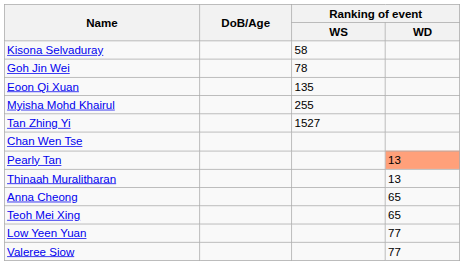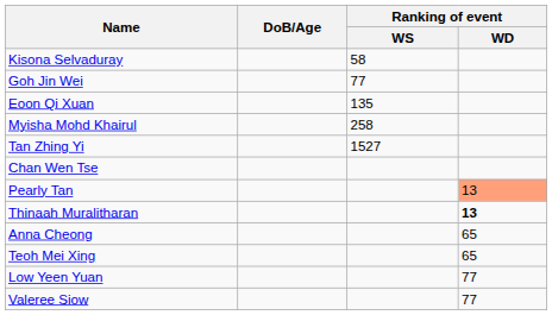 <table class="wikitable"  style="width:600px; font-size:95%;">
 <tr>
 <th align="left" rowspan="2">Name</th>
 <th align="left" rowspan="2">DoB/Age</th>
 <th align="center" colspan="2">Ranking of event</th>
 </tr>
 <tr>
 <th align="center">WS</th>
 <th align="center">WD</th>
 </tr>
 <tr>
 <td align="left"><a href='#'>Kisona Selvaduray</a></td>
 <td align="left"></td>
 <td>58</td>
 <td></td>
 </tr>
 <tr>
 <td align="left"><a href='#'>Goh Jin Wei</a></td>
 <td align="left"></td>
-<td>78</td>
+<td>77</td>
 <td></td>
 </tr>
 <tr>
 <td align="left"><a href='#'>Eoon Qi Xuan</a></td>
 <td align="left"></td>
 <td>135</td>
 <td></td>
 </tr>
 <tr>
 <td align="left"><a href='#'>Myisha Mohd Khairul</a></td>
 <td align="left"></td>
-<td>255</td>
+<td>258</td>
 <td></td>
 </tr>
 <tr>
 <td align="left"><a href='#'>Tan Zhing Yi</a></td>
 <td align="left"></td>
 <td>1527</td>
 <td></td>
 </tr>
 <tr>
 <td align="left"><a href='#'>Chan Wen Tse</a></td>
 <td align="left"></td>
 <td></td>
 <td></td>
 </tr>
 <tr>
 <td align="left"><a href='#'>Pearly Tan</a></td>
 <td align="left"></td>
 <td></td>
 <td style="background: lightsalmon;">13</td>
 </tr>
 <tr>
 <td align="left"><a href='#'>Thinaah Muralitharan</a></td>
 <td align="left"></td>
 <td></td>
-<td>13</td>
+<td><strong>13</strong></td>
 </tr>
 <tr>
 <td align="left"><a href='#'>Anna Cheong</a></td>
 <td align="left"></td>
 <td></td>
 <td>65</td>
 </tr>
 <tr>
 <td align="left"><a href='#'>Teoh Mei Xing</a></td>
 <td align="left"></td>
 <td></td>
 <td>65</td>
 </tr>
 <tr>
 <td align="left"><a href='#'>Low Yeen Yuan</a></td>
 <td align="left"></td>
 <td></td>
 <td>77</td>
 </tr>
 <tr>
 <td align="left"><a href='#'>Valeree Siow</a></td>
 <td align="left"></td>
 <td></td>
 <td>77</td>
 </tr>
 </table>
